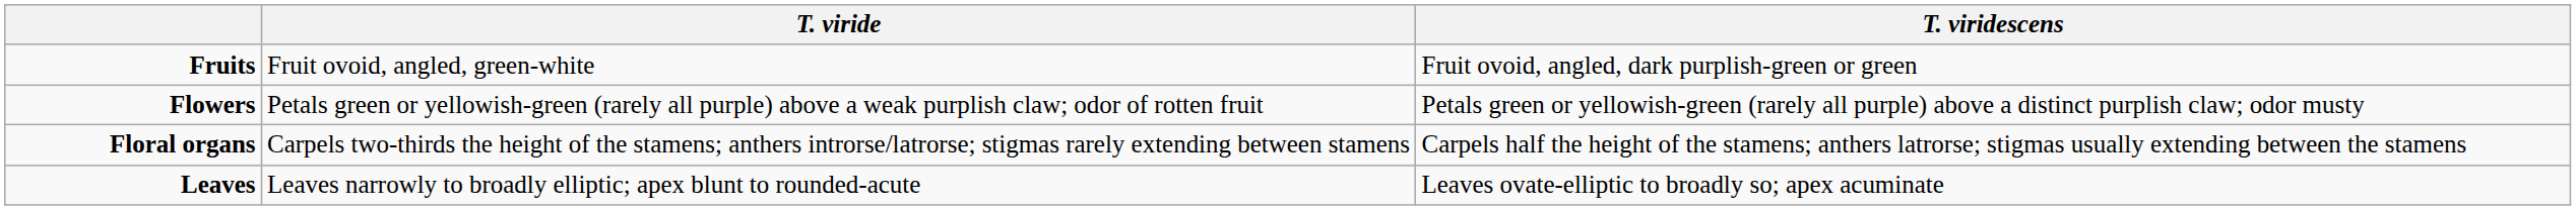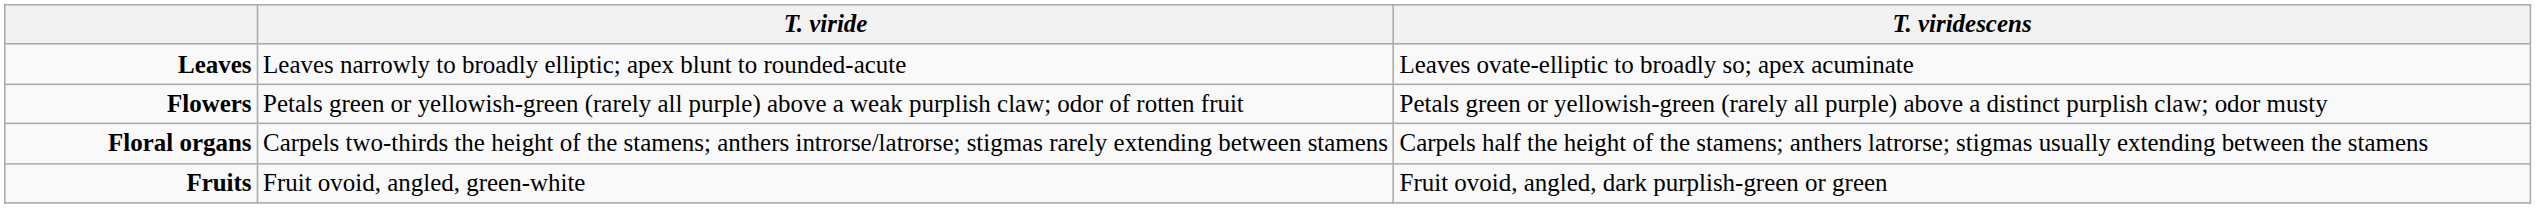 <table class="wikitable">
 <tr>
 <th style="width: 10%"></th>
 <th style="width: 45%"><em>T. viride</em></th>
 <th style="width: 45%"><em>T. viridescens</em></th>
 </tr>
 <tr>
-<td style="vertical-align: top; text-align: right"><strong>Fruits</strong></td>
-<td style="vertical-align: top">Fruit ovoid, angled, green-white</td>
-<td style="vertical-align: top">Fruit ovoid, angled, dark purplish-green or green</td>
+<td style="vertical-align: top; text-align: right"><strong>Leaves</strong></td>
+<td style="vertical-align: top">Leaves narrowly to broadly elliptic; apex blunt to rounded-acute</td>
+<td style="vertical-align: top">Leaves ovate-elliptic to broadly so; apex acuminate</td>
 </tr>
 <tr>
 <td style="vertical-align: top; text-align: right"><strong>Flowers</strong></td>
 <td style="vertical-align: top">Petals green or yellowish-green (rarely all purple) above a weak purplish claw; odor of rotten fruit</td>
 <td style="vertical-align: top">Petals green or yellowish-green (rarely all purple) above a distinct purplish claw; odor musty</td>
 </tr>
 <tr>
 <td style="vertical-align: top; text-align: right"><strong>Floral organs</strong></td>
 <td style="vertical-align: top">Carpels two-thirds the height of the stamens; anthers introrse/latrorse; stigmas rarely extending between stamens</td>
 <td style="vertical-align: top">Carpels half the height of the stamens; anthers latrorse; stigmas usually extending between the stamens</td>
 </tr>
 <tr>
-<td style="vertical-align: top; text-align: right"><strong>Leaves</strong></td>
-<td style="vertical-align: top">Leaves narrowly to broadly elliptic; apex blunt to rounded-acute</td>
-<td style="vertical-align: top">Leaves ovate-elliptic to broadly so; apex acuminate</td>
+<td style="vertical-align: top; text-align: right"><strong>Fruits</strong></td>
+<td style="vertical-align: top">Fruit ovoid, angled, green-white</td>
+<td style="vertical-align: top">Fruit ovoid, angled, dark purplish-green or green</td>
 </tr>
 </table>
